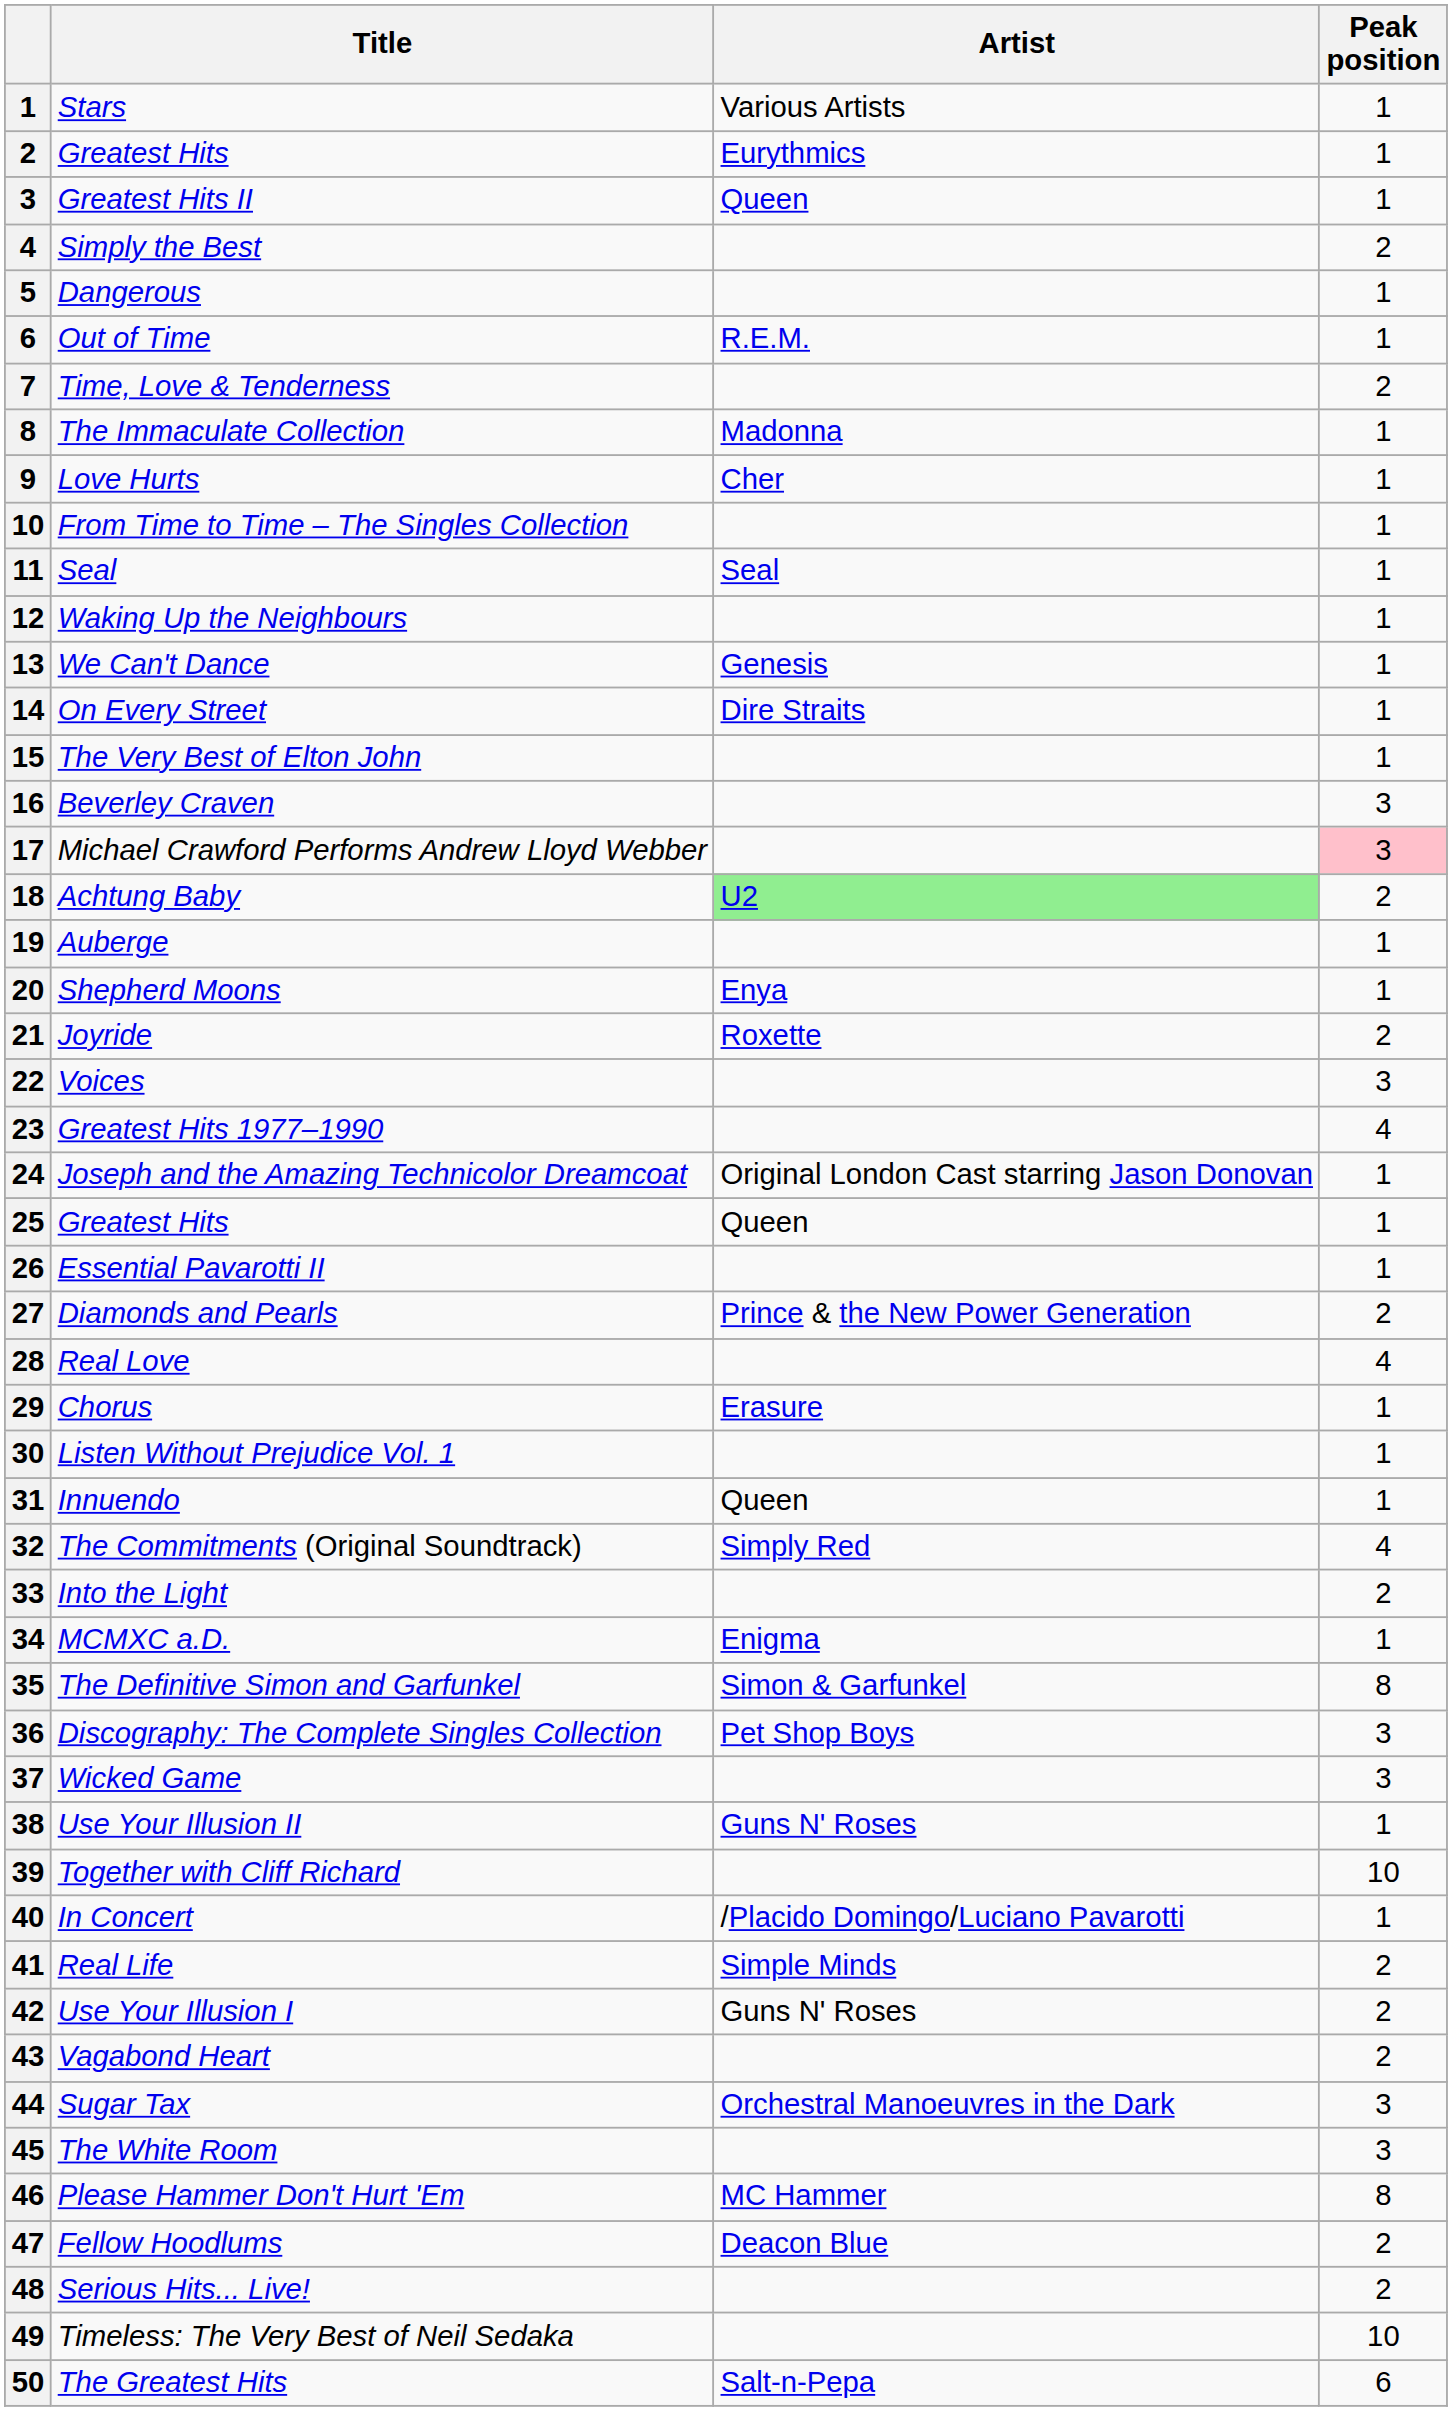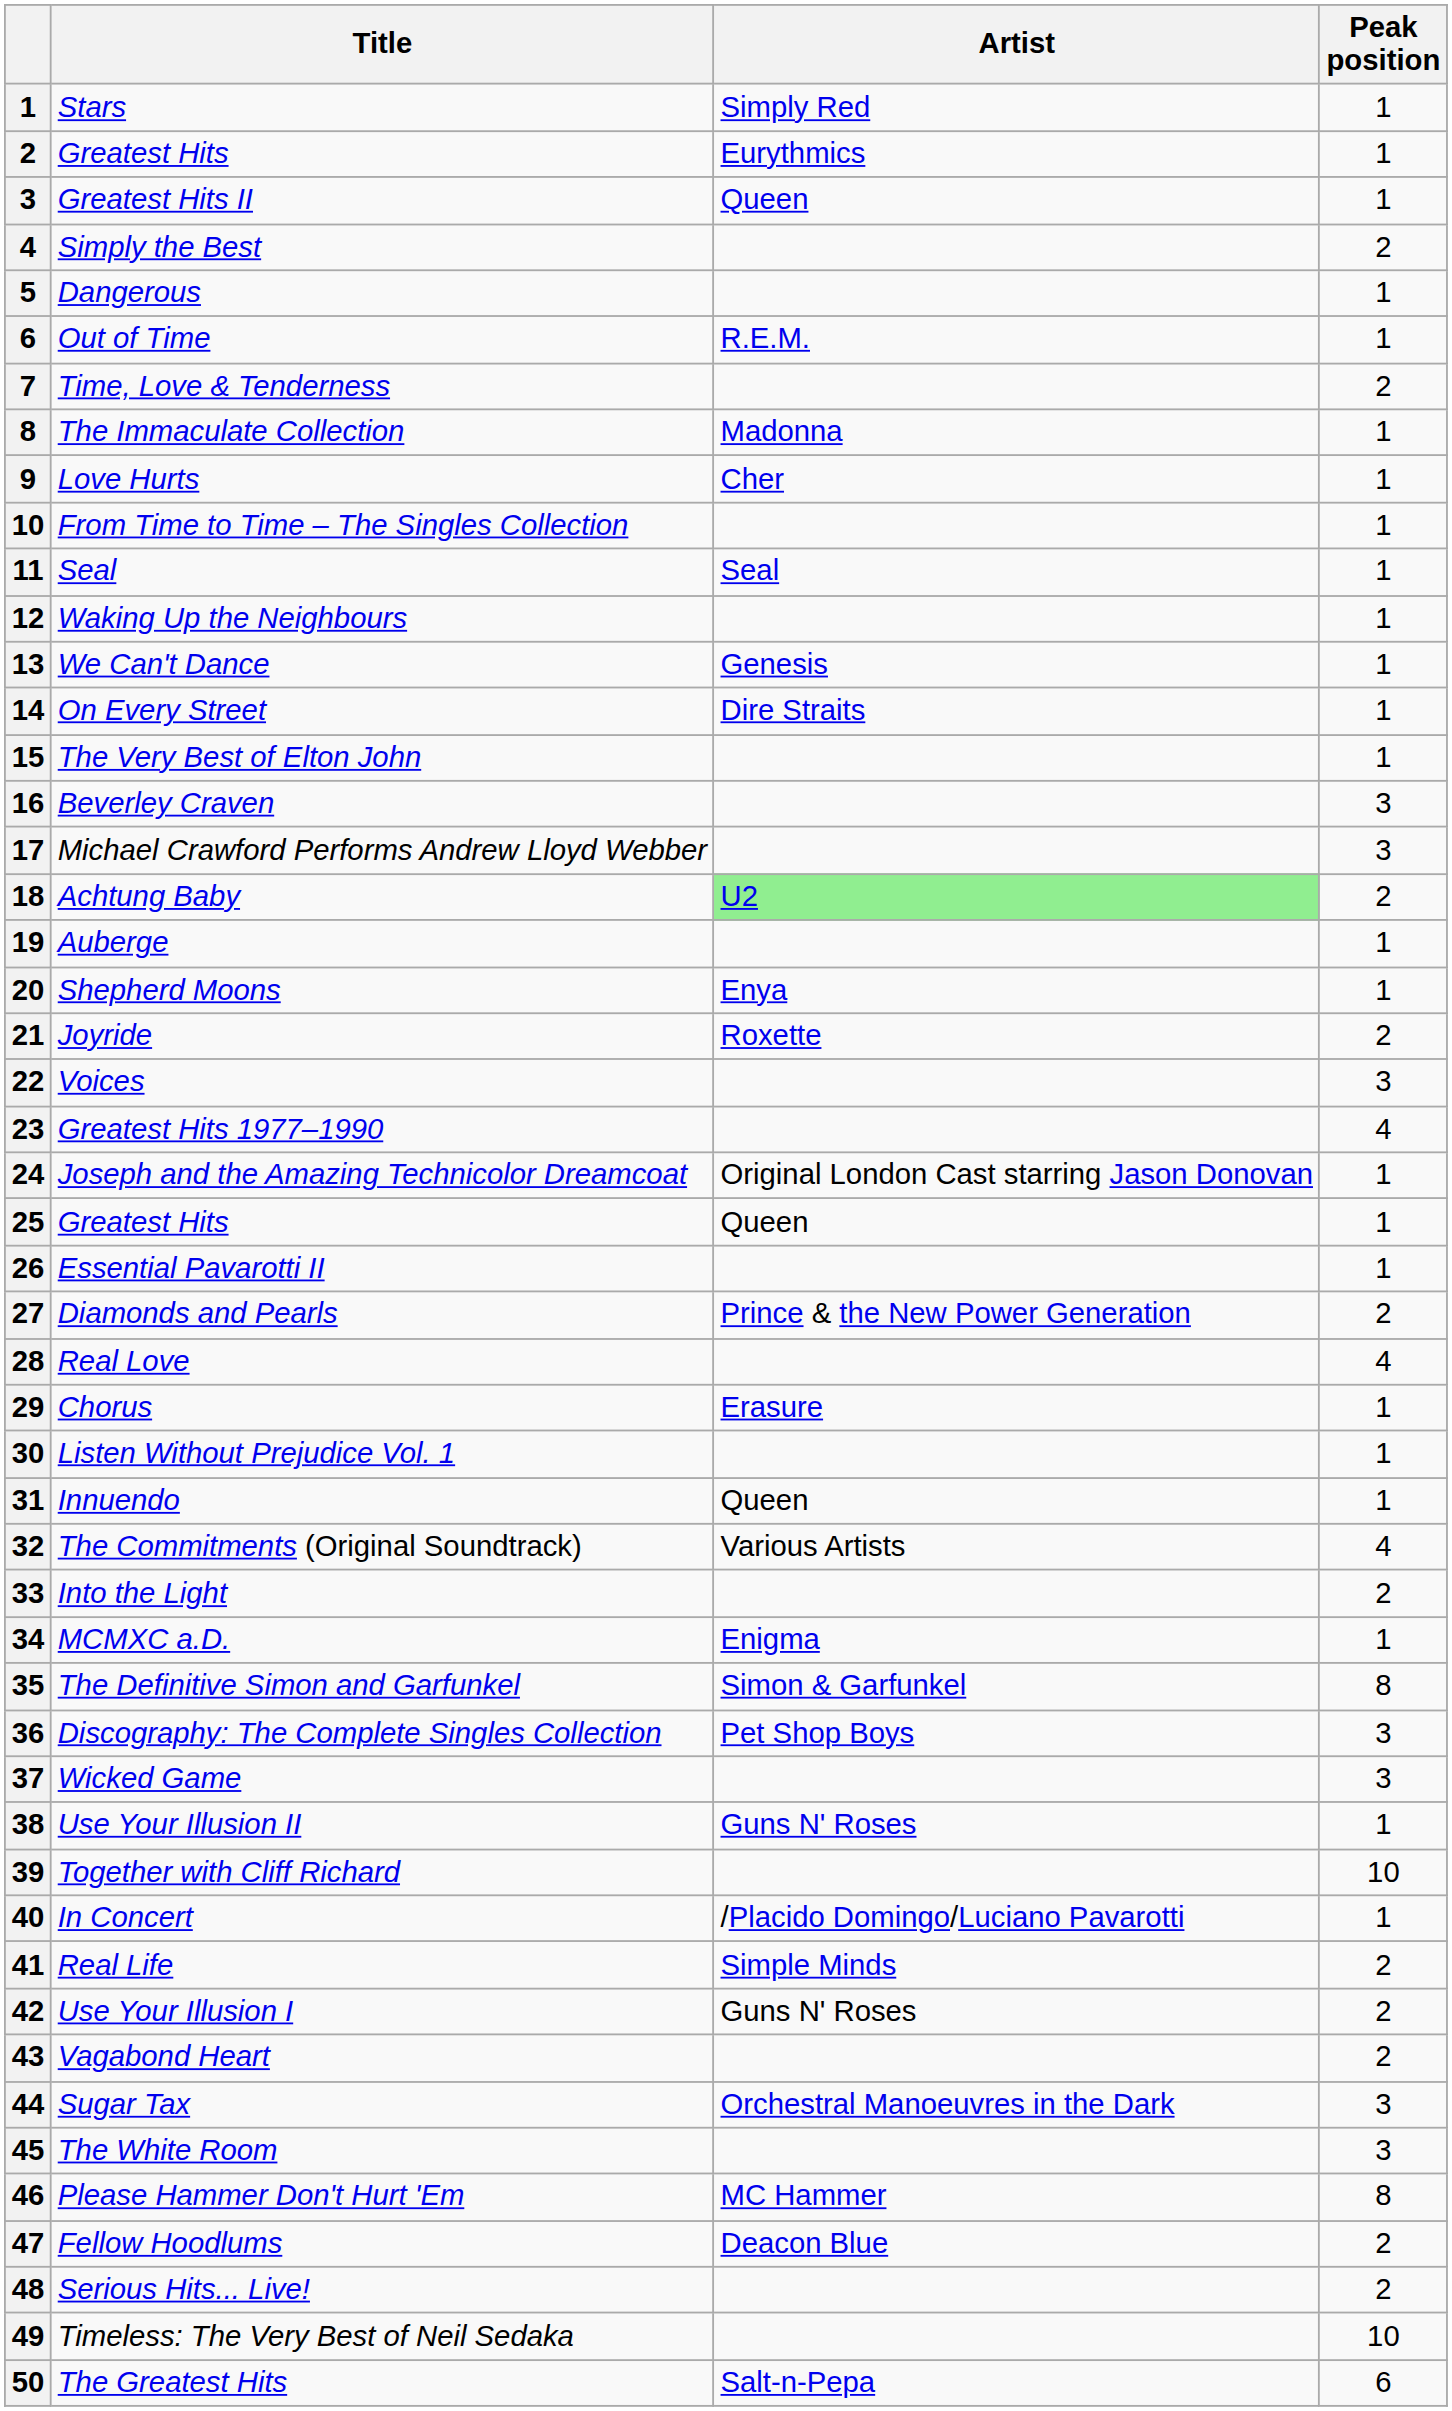 <table class="wikitable sortable plainrowheaders">
 <tr>
 <th scope=col></th>
 <th scope=col>Title</th>
 <th scope=col>Artist</th>
 <th scope=col>Peak<br>position</th>
 </tr>
 <tr>
 <th scope=row style="text-align:center;">1</th>
 <td><em><a href='#'>Stars</a></em></td>
-<td>Various Artists</td>
+<td><a href='#'>Simply Red</a></td>
 <td align="center">1</td>
 </tr>
 <tr>
 <th scope=row style="text-align:center;">2</th>
 <td><em><a href='#'>Greatest Hits</a></em></td>
 <td><a href='#'>Eurythmics</a></td>
 <td align="center">1</td>
 </tr>
 <tr>
 <th scope=row style="text-align:center;">3</th>
 <td><em><a href='#'>Greatest Hits II</a></em></td>
 <td><a href='#'>Queen</a></td>
 <td align="center">1</td>
 </tr>
 <tr>
 <th scope=row style="text-align:center;">4</th>
 <td><em><a href='#'>Simply the Best</a></em></td>
 <td></td>
 <td align="center">2</td>
 </tr>
 <tr>
 <th scope=row style="text-align:center;">5</th>
 <td><em><a href='#'>Dangerous</a></em></td>
 <td></td>
 <td align="center">1</td>
 </tr>
 <tr>
 <th scope=row style="text-align:center;">6</th>
 <td><em><a href='#'>Out of Time</a></em></td>
 <td><a href='#'>R.E.M.</a></td>
 <td align="center">1</td>
 </tr>
 <tr>
 <th scope=row style="text-align:center;">7</th>
 <td><em><a href='#'>Time, Love & Tenderness</a></em></td>
 <td></td>
 <td align="center">2</td>
 </tr>
 <tr>
 <th scope=row style="text-align:center;">8</th>
 <td><em><a href='#'>The Immaculate Collection</a></em></td>
 <td><a href='#'>Madonna</a></td>
 <td align="center">1</td>
 </tr>
 <tr>
 <th scope=row style="text-align:center;">9</th>
 <td><em><a href='#'>Love Hurts</a></em></td>
 <td><a href='#'>Cher</a></td>
 <td align="center">1</td>
 </tr>
 <tr>
 <th scope=row style="text-align:center;">10</th>
 <td><em><a href='#'>From Time to Time – The Singles Collection</a></em></td>
 <td></td>
 <td align="center">1</td>
 </tr>
 <tr>
 <th scope=row style="text-align:center;">11</th>
 <td><em><a href='#'>Seal</a></em></td>
 <td><a href='#'>Seal</a></td>
 <td align="center">1</td>
 </tr>
 <tr>
 <th scope=row style="text-align:center;">12</th>
 <td><em><a href='#'>Waking Up the Neighbours</a></em></td>
 <td></td>
 <td align="center">1</td>
 </tr>
 <tr>
 <th scope=row style="text-align:center;">13</th>
 <td><em><a href='#'>We Can't Dance</a></em></td>
 <td><a href='#'>Genesis</a></td>
 <td align="center">1</td>
 </tr>
 <tr>
 <th scope=row style="text-align:center;">14</th>
 <td><em><a href='#'>On Every Street</a></em></td>
 <td><a href='#'>Dire Straits</a></td>
 <td align="center">1</td>
 </tr>
 <tr>
 <th scope=row style="text-align:center;">15</th>
 <td><em><a href='#'>The Very Best of Elton John</a></em></td>
 <td></td>
 <td align="center">1</td>
 </tr>
 <tr>
 <th scope=row style="text-align:center;">16</th>
 <td><em><a href='#'>Beverley Craven</a></em></td>
 <td></td>
 <td align="center">3</td>
 </tr>
 <tr>
 <th scope=row style="text-align:center;">17</th>
 <td><em>Michael Crawford Performs Andrew Lloyd Webber</em></td>
 <td></td>
-<td align="center" style="background: pink;">3</td>
+<td align="center">3</td>
 </tr>
 <tr>
 <th scope=row style="text-align:center;">18</th>
 <td><em><a href='#'>Achtung Baby</a></em></td>
 <td style="background: lightgreen;"><a href='#'>U2</a></td>
 <td align="center">2</td>
 </tr>
 <tr>
 <th scope=row style="text-align:center;">19</th>
 <td><em><a href='#'>Auberge</a></em></td>
 <td></td>
 <td align="center">1</td>
 </tr>
 <tr>
 <th scope=row style="text-align:center;">20</th>
 <td><em><a href='#'>Shepherd Moons</a></em></td>
 <td><a href='#'>Enya</a></td>
 <td align="center">1</td>
 </tr>
 <tr>
 <th scope=row style="text-align:center;">21</th>
 <td><em><a href='#'>Joyride</a></em></td>
 <td><a href='#'>Roxette</a></td>
 <td align="center">2</td>
 </tr>
 <tr>
 <th scope=row style="text-align:center;">22</th>
 <td><em><a href='#'>Voices</a></em></td>
 <td></td>
 <td align="center">3</td>
 </tr>
 <tr>
 <th scope=row style="text-align:center;">23</th>
 <td><em><a href='#'>Greatest Hits 1977–1990</a></em></td>
 <td></td>
 <td align="center">4</td>
 </tr>
 <tr>
 <th scope=row style="text-align:center;">24</th>
 <td><em><a href='#'>Joseph and the Amazing Technicolor Dreamcoat</a></em></td>
 <td>Original London Cast starring <a href='#'>Jason Donovan</a></td>
 <td align="center">1</td>
 </tr>
 <tr>
 <th scope=row style="text-align:center;">25</th>
 <td><em><a href='#'>Greatest Hits</a></em></td>
 <td>Queen</td>
 <td align="center">1</td>
 </tr>
 <tr>
 <th scope=row style="text-align:center;">26</th>
 <td><em><a href='#'>Essential Pavarotti II</a></em></td>
 <td></td>
 <td align="center">1</td>
 </tr>
 <tr>
 <th scope=row style="text-align:center;">27</th>
 <td><em><a href='#'>Diamonds and Pearls</a></em></td>
 <td><a href='#'>Prince</a> & <a href='#'>the New Power Generation</a></td>
 <td align="center">2</td>
 </tr>
 <tr>
 <th scope=row style="text-align:center;">28</th>
 <td><em><a href='#'>Real Love</a></em></td>
 <td></td>
 <td align="center">4</td>
 </tr>
 <tr>
 <th scope=row style="text-align:center;">29</th>
 <td><em><a href='#'>Chorus</a></em></td>
 <td><a href='#'>Erasure</a></td>
 <td align="center">1</td>
 </tr>
 <tr>
 <th scope=row style="text-align:center;">30</th>
 <td><em><a href='#'>Listen Without Prejudice Vol. 1</a></em></td>
 <td></td>
 <td align="center">1</td>
 </tr>
 <tr>
 <th scope=row style="text-align:center;">31</th>
 <td><em><a href='#'>Innuendo</a></em></td>
 <td>Queen</td>
 <td align="center">1</td>
 </tr>
 <tr>
 <th scope=row style="text-align:center;">32</th>
 <td><em><a href='#'>The Commitments</a></em> (Original Soundtrack)</td>
-<td><a href='#'>Simply Red</a></td>
+<td>Various Artists</td>
 <td align="center">4</td>
 </tr>
 <tr>
 <th scope=row style="text-align:center;">33</th>
 <td><em><a href='#'>Into the Light</a></em></td>
 <td></td>
 <td align="center">2</td>
 </tr>
 <tr>
 <th scope=row style="text-align:center;">34</th>
 <td><em><a href='#'>MCMXC a.D.</a></em></td>
 <td><a href='#'>Enigma</a></td>
 <td align="center">1</td>
 </tr>
 <tr>
 <th scope=row style="text-align:center;">35</th>
 <td><em><a href='#'>The Definitive Simon and Garfunkel</a></em></td>
 <td><a href='#'>Simon & Garfunkel</a></td>
 <td align="center">8</td>
 </tr>
 <tr>
 <th scope=row style="text-align:center;">36</th>
 <td><em><a href='#'>Discography: The Complete Singles Collection</a></em></td>
 <td><a href='#'>Pet Shop Boys</a></td>
 <td align="center">3</td>
 </tr>
 <tr>
 <th scope=row style="text-align:center;">37</th>
 <td><em><a href='#'>Wicked Game</a></em></td>
 <td></td>
 <td align="center">3</td>
 </tr>
 <tr>
 <th scope=row style="text-align:center;">38</th>
 <td><em><a href='#'>Use Your Illusion II</a></em></td>
 <td><a href='#'>Guns N' Roses</a></td>
 <td align="center">1</td>
 </tr>
 <tr>
 <th scope=row style="text-align:center;">39</th>
 <td><em><a href='#'>Together with Cliff Richard</a></em></td>
 <td></td>
 <td align="center">10</td>
 </tr>
 <tr>
 <th scope=row style="text-align:center;">40</th>
 <td><em><a href='#'>In Concert</a></em></td>
 <td>/<a href='#'>Placido Domingo</a>/<a href='#'>Luciano Pavarotti</a></td>
 <td align="center">1</td>
 </tr>
 <tr>
 <th scope=row style="text-align:center;">41</th>
 <td><em><a href='#'>Real Life</a></em></td>
 <td><a href='#'>Simple Minds</a></td>
 <td align="center">2</td>
 </tr>
 <tr>
 <th scope=row style="text-align:center;">42</th>
 <td><em><a href='#'>Use Your Illusion I</a></em></td>
 <td>Guns N' Roses</td>
 <td align="center">2</td>
 </tr>
 <tr>
 <th scope=row style="text-align:center;">43</th>
 <td><em><a href='#'>Vagabond Heart</a></em></td>
 <td></td>
 <td align="center">2</td>
 </tr>
 <tr>
 <th scope=row style="text-align:center;">44</th>
 <td><em><a href='#'>Sugar Tax</a></em></td>
 <td><a href='#'>Orchestral Manoeuvres in the Dark</a></td>
 <td align="center">3</td>
 </tr>
 <tr>
 <th scope=row style="text-align:center;">45</th>
 <td><em><a href='#'>The White Room</a></em></td>
 <td></td>
 <td align="center">3</td>
 </tr>
 <tr>
 <th scope=row style="text-align:center;">46</th>
 <td><em><a href='#'>Please Hammer Don't Hurt 'Em</a></em></td>
 <td><a href='#'>MC Hammer</a></td>
 <td align="center">8</td>
 </tr>
 <tr>
 <th scope=row style="text-align:center;">47</th>
 <td><em><a href='#'>Fellow Hoodlums</a></em></td>
 <td><a href='#'>Deacon Blue</a></td>
 <td align="center">2</td>
 </tr>
 <tr>
 <th scope=row style="text-align:center;">48</th>
 <td><em><a href='#'>Serious Hits... Live!</a></em></td>
 <td></td>
 <td align="center">2</td>
 </tr>
 <tr>
 <th scope=row style="text-align:center;">49</th>
 <td><em>Timeless: The Very Best of Neil Sedaka</em></td>
 <td></td>
 <td align="center">10</td>
 </tr>
 <tr>
 <th scope=row style="text-align:center;">50</th>
 <td><em><a href='#'>The Greatest Hits</a></em></td>
 <td><a href='#'>Salt-n-Pepa</a></td>
 <td align="center">6</td>
 </tr>
 </table>
